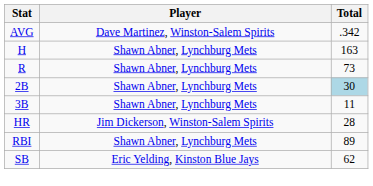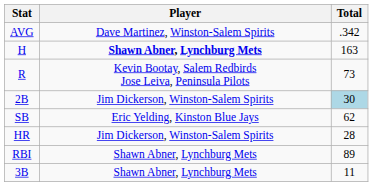 <table class="wikitable" width="40%" style="text-align:center;">
 <tr>
 <th width="5%">Stat</th>
 <th width="60%">Player</th>
 <th width="5%">Total</th>
 </tr>
 <tr>
 <td><a href='#'>AVG</a></td>
 <td><a href='#'>Dave Martinez</a>, <a href='#'>Winston-Salem Spirits</a></td>
 <td>.342</td>
 </tr>
 <tr>
 <td><a href='#'>H</a></td>
-<td><a href='#'>Shawn Abner</a>, <a href='#'>Lynchburg Mets</a></td>
+<td><strong><a href='#'>Shawn Abner</a>, <a href='#'>Lynchburg Mets</a></strong></td>
 <td>163</td>
 </tr>
 <tr>
 <td><a href='#'>R</a></td>
-<td><a href='#'>Shawn Abner</a>, <a href='#'>Lynchburg Mets</a></td>
+<td><a href='#'>Kevin Bootay</a>, <a href='#'>Salem Redbirds</a> <br> <a href='#'>Jose Leiva</a>, <a href='#'>Peninsula Pilots</a></td>
 <td>73</td>
 </tr>
 <tr>
 <td><a href='#'>2B</a></td>
-<td><a href='#'>Shawn Abner</a>, <a href='#'>Lynchburg Mets</a></td>
+<td><a href='#'>Jim Dickerson</a>, <a href='#'>Winston-Salem Spirits</a></td>
 <td style="background: lightblue;">30</td>
 </tr>
 <tr>
-<td><a href='#'>3B</a></td>
-<td><a href='#'>Shawn Abner</a>, <a href='#'>Lynchburg Mets</a></td>
-<td>11</td>
+<td><a href='#'>SB</a></td>
+<td><a href='#'>Eric Yelding</a>, <a href='#'>Kinston Blue Jays</a></td>
+<td>62</td>
 </tr>
 <tr>
 <td><a href='#'>HR</a></td>
 <td><a href='#'>Jim Dickerson</a>, <a href='#'>Winston-Salem Spirits</a></td>
 <td>28</td>
 </tr>
 <tr>
 <td><a href='#'>RBI</a></td>
 <td><a href='#'>Shawn Abner</a>, <a href='#'>Lynchburg Mets</a></td>
 <td>89</td>
 </tr>
 <tr>
-<td><a href='#'>SB</a></td>
-<td><a href='#'>Eric Yelding</a>, <a href='#'>Kinston Blue Jays</a></td>
-<td>62</td>
+<td><a href='#'>3B</a></td>
+<td><a href='#'>Shawn Abner</a>, <a href='#'>Lynchburg Mets</a></td>
+<td>11</td>
 </tr>
 </table>
